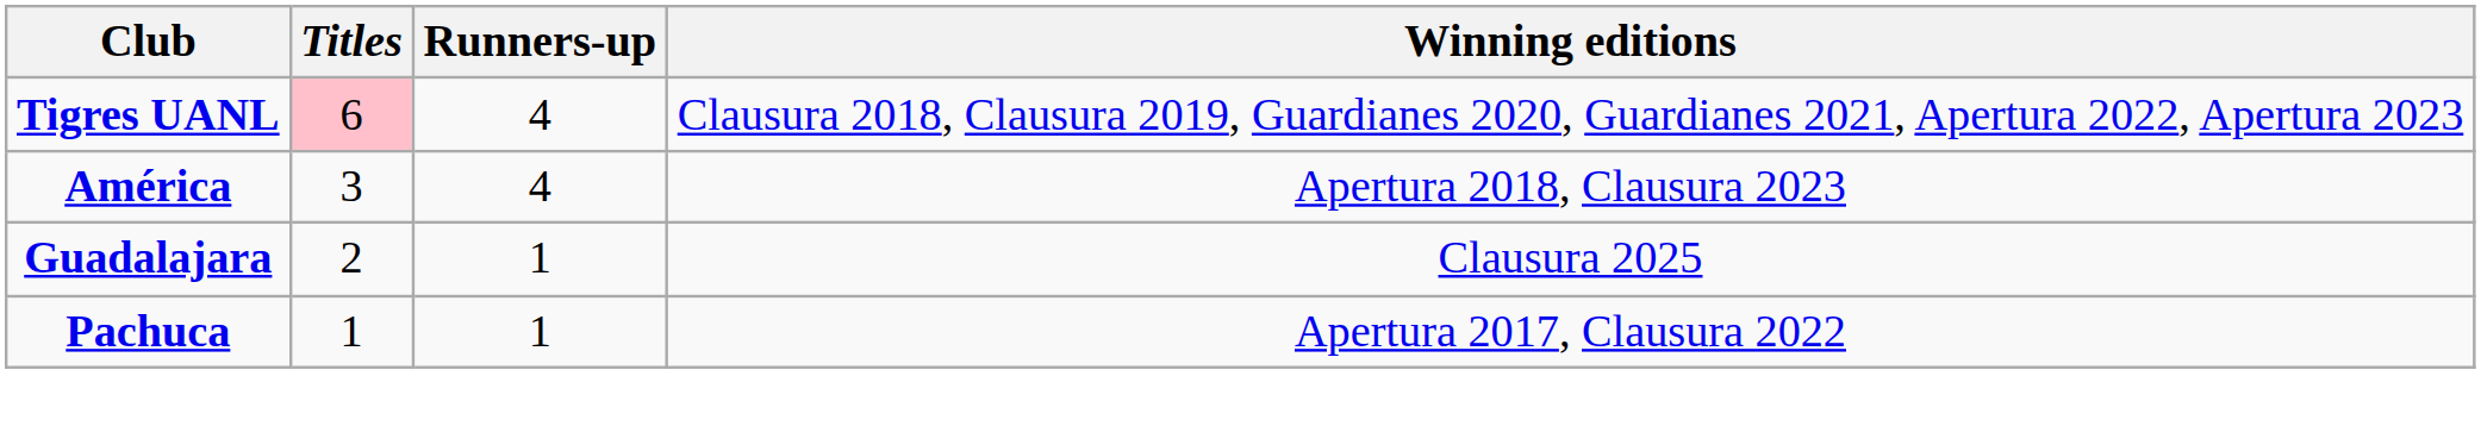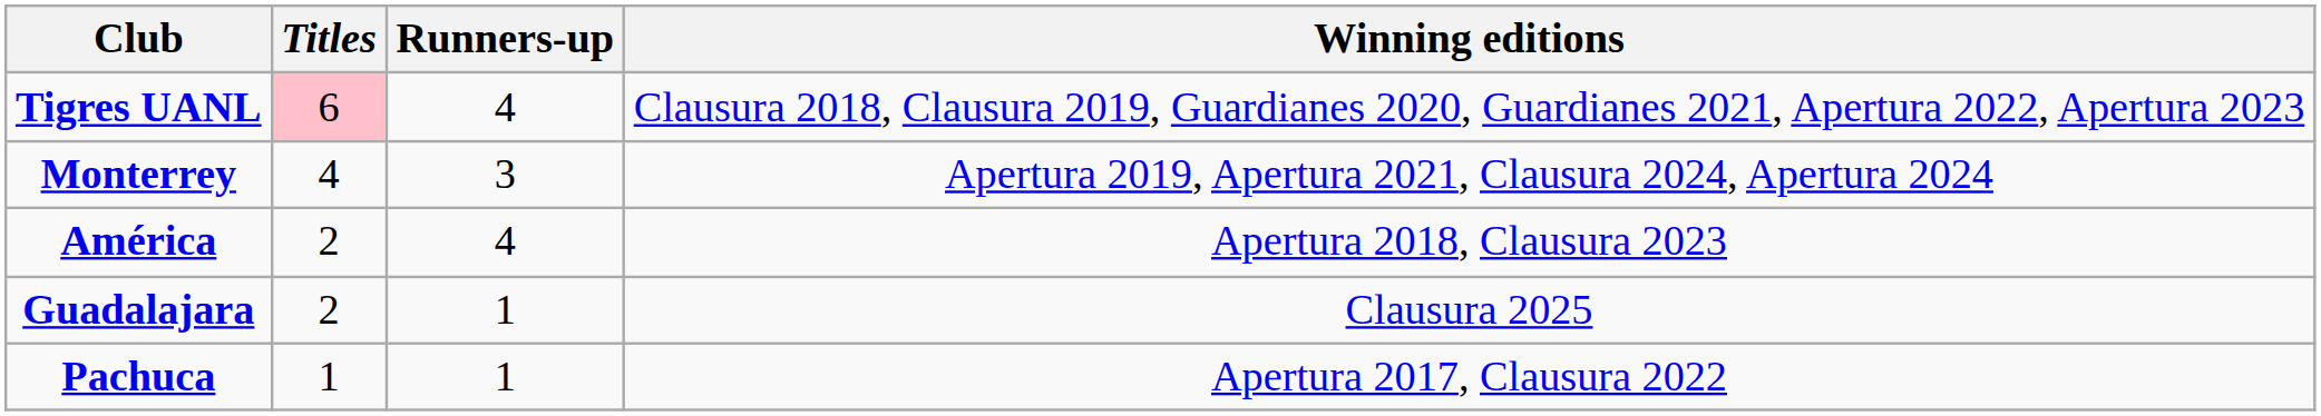 <table class="wikitable" style="text-align: center;">
 <tr>
 <th>Club</th>
 <th><em>Titles</em></th>
 <th>Runners-up</th>
 <th>Winning editions</th>
 </tr>
 <tr>
 <td><strong><a href='#'>Tigres UANL</a></strong></td>
 <td style="background: pink;">6</td>
 <td>4</td>
 <td><a href='#'>Clausura 2018</a>, <a href='#'>Clausura 2019</a>, <a href='#'>Guardianes 2020</a>, <a href='#'>Guardianes 2021</a>, <a href='#'>Apertura 2022</a>, <a href='#'>Apertura 2023</a></td>
 </tr>
 <tr>
+<td><strong><a href='#'>Monterrey</a></strong></td>
+<td>4</td>
+<td>3</td>
+<td><a href='#'>Apertura 2019</a>, <a href='#'>Apertura 2021</a>, <a href='#'>Clausura 2024</a>, <a href='#'>Apertura 2024</a></td>
+</tr>
+<tr>
 <td><strong><a href='#'>América</a></strong></td>
-<td>3</td>
+<td>2</td>
 <td>4</td>
 <td><a href='#'>Apertura 2018</a>, <a href='#'>Clausura 2023</a></td>
 </tr>
 <tr>
 <td><strong><a href='#'>Guadalajara</a></strong></td>
 <td>2</td>
 <td>1</td>
 <td><a href='#'>Clausura 2025</a></td>
 </tr>
 <tr>
 <td><strong><a href='#'>Pachuca</a></strong></td>
 <td>1</td>
 <td>1</td>
 <td><a href='#'>Apertura 2017</a>, <a href='#'>Clausura 2022</a></td>
 </tr>
 </table>
